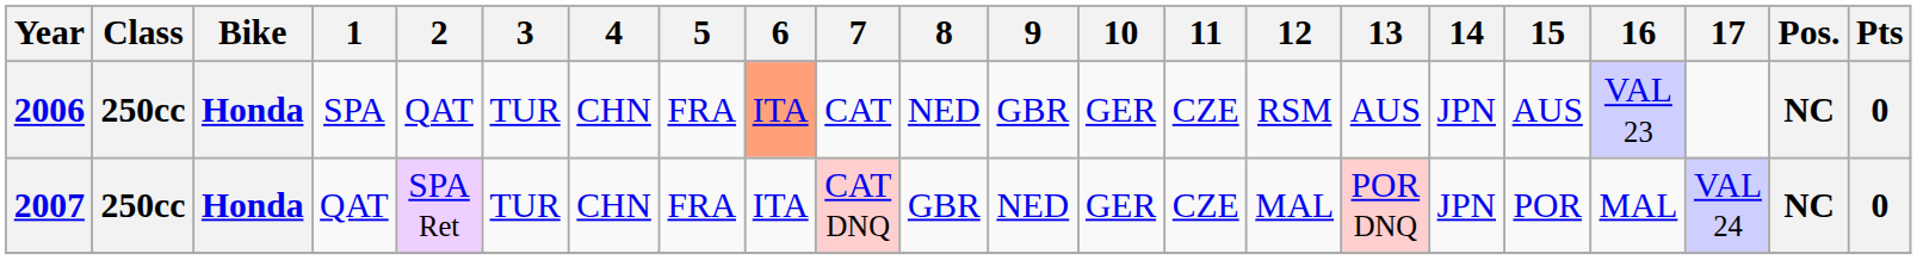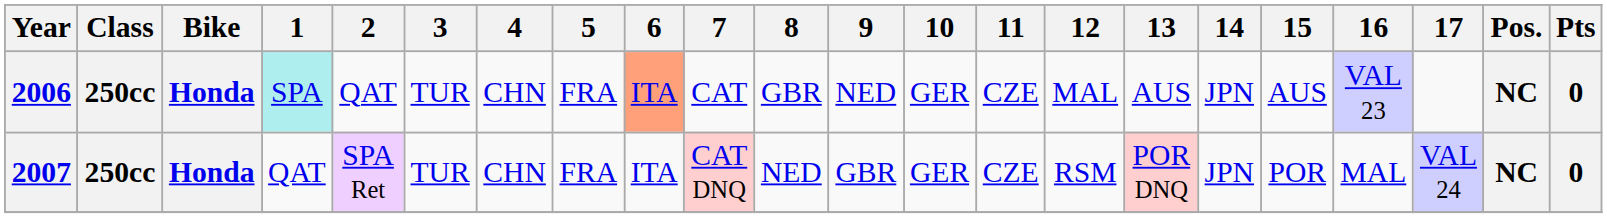 <table class="wikitable" style="text-align:center">
 <tr>
 <th>Year</th>
 <th>Class</th>
 <th>Bike</th>
 <th>1</th>
 <th>2</th>
 <th>3</th>
 <th>4</th>
 <th>5</th>
 <th>6</th>
 <th>7</th>
 <th>8</th>
 <th>9</th>
 <th>10</th>
 <th>11</th>
 <th>12</th>
 <th>13</th>
 <th>14</th>
 <th>15</th>
 <th>16</th>
 <th>17</th>
 <th>Pos.</th>
 <th>Pts</th>
 </tr>
 <tr>
 <th><a href='#'>2006</a></th>
 <th>250cc</th>
 <th><a href='#'>Honda</a></th>
-<td><a href='#'>SPA</a></td>
+<td style="background: paleturquoise;"><a href='#'>SPA</a></td>
 <td><a href='#'>QAT</a></td>
 <td><a href='#'>TUR</a></td>
 <td><a href='#'>CHN</a></td>
 <td><a href='#'>FRA</a></td>
 <td style="background: lightsalmon;"><a href='#'>ITA</a></td>
 <td><a href='#'>CAT</a></td>
+<td><a href='#'>GBR</a></td>
 <td><a href='#'>NED</a></td>
-<td><a href='#'>GBR</a></td>
 <td><a href='#'>GER</a></td>
 <td><a href='#'>CZE</a></td>
-<td><a href='#'>RSM</a></td>
+<td><a href='#'>MAL</a></td>
 <td><a href='#'>AUS</a></td>
 <td><a href='#'>JPN</a></td>
 <td><a href='#'>AUS</a></td>
 <td style="background:#CFCFFF;"><a href='#'>VAL</a><br><small>23</small></td>
 <td></td>
 <th>NC</th>
 <th>0</th>
 </tr>
 <tr>
 <th><a href='#'>2007</a></th>
 <th>250cc</th>
 <th><a href='#'>Honda</a></th>
 <td><a href='#'>QAT</a></td>
 <td style="background:#EFCFFF;"><a href='#'>SPA</a><br><small>Ret</small></td>
 <td><a href='#'>TUR</a></td>
 <td><a href='#'>CHN</a></td>
 <td><a href='#'>FRA</a></td>
 <td><a href='#'>ITA</a></td>
 <td style="background:#FFCFCF;"><a href='#'>CAT</a><br><small>DNQ</small></td>
+<td><a href='#'>NED</a></td>
 <td><a href='#'>GBR</a></td>
-<td><a href='#'>NED</a></td>
 <td><a href='#'>GER</a></td>
 <td><a href='#'>CZE</a></td>
-<td><a href='#'>MAL</a></td>
+<td><a href='#'>RSM</a></td>
 <td style="background:#FFCFCF;"><a href='#'>POR</a><br><small>DNQ</small></td>
 <td><a href='#'>JPN</a></td>
 <td><a href='#'>POR</a></td>
 <td><a href='#'>MAL</a></td>
 <td style="background:#CFCFFF;"><a href='#'>VAL</a><br><small>24</small></td>
 <th>NC</th>
 <th>0</th>
 </tr>
 <tr>
 </tr>
 </table>
